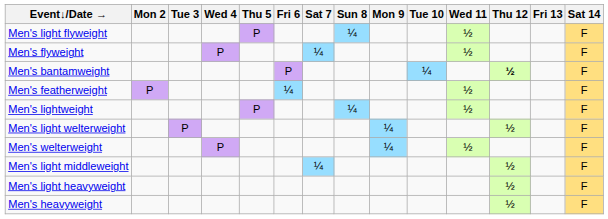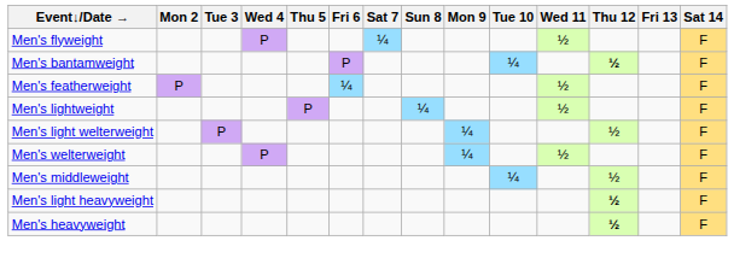 <table class="wikitable" style="margin:0.5em auto; font-size:90%; line-height:1.25em;">
 <tr style="text-align:center;">
 <th>Event↓/Date →</th>
 <th>Mon 2</th>
 <th>Tue 3</th>
 <th>Wed 4</th>
 <th>Thu 5</th>
 <th>Fri 6</th>
 <th>Sat 7</th>
 <th>Sun 8</th>
 <th>Mon 9</th>
 <th>Tue 10</th>
 <th>Wed 11</th>
 <th>Thu 12</th>
 <th>Fri 13</th>
 <th>Sat 14</th>
-</tr>
-<tr style="text-align:center;">
-<td style="text-align:left;"><a href='#'>Men's light flyweight</a></td>
-<td></td>
-<td></td>
-<td></td>
-<td style="background-color:#D0A9F5;">P</td>
-<td></td>
-<td></td>
-<td style="background-color:#97DEFF;">¼</td>
-<td></td>
-<td></td>
-<td style="background-color:#D9FFB2;">½</td>
-<td></td>
-<td></td>
-<td style="background-color:#FFDF80;">F</td>
 </tr>
 <tr style="text-align:center;">
 <td style="text-align:left;"><a href='#'>Men's flyweight</a></td>
 <td></td>
 <td></td>
 <td style="background-color:#D0A9F5;">P</td>
 <td></td>
 <td></td>
 <td style="background-color:#97DEFF;">¼</td>
 <td></td>
 <td></td>
 <td></td>
 <td style="background-color:#D9FFB2;">½</td>
 <td></td>
 <td></td>
 <td style="background-color:#FFDF80;">F</td>
 </tr>
 <tr style="text-align:center;">
 <td style="text-align:left;"><a href='#'>Men's bantamweight</a></td>
 <td></td>
 <td></td>
 <td></td>
 <td></td>
 <td style="background-color:#D0A9F5;">P</td>
 <td></td>
 <td></td>
 <td></td>
 <td style="background-color:#97DEFF;">¼</td>
 <td></td>
 <td style="background-color:#D9FFB2;"><strong>½</strong></td>
 <td></td>
 <td style="background-color:#FFDF80;">F</td>
 </tr>
 <tr style="text-align:center;">
 <td style="text-align:left;"><a href='#'>Men's featherweight</a></td>
 <td style="background-color:#D0A9F5;">P</td>
 <td></td>
 <td></td>
 <td></td>
 <td style="background-color:#97DEFF;">¼</td>
 <td></td>
 <td></td>
 <td></td>
 <td></td>
 <td style="background-color:#D9FFB2;">½</td>
 <td></td>
 <td></td>
 <td style="background-color:#FFDF80;">F</td>
 </tr>
 <tr style="text-align:center;">
 <td style="text-align:left;"><a href='#'>Men's lightweight</a></td>
 <td></td>
 <td></td>
 <td></td>
 <td style="background-color:#D0A9F5;">P</td>
 <td></td>
 <td></td>
 <td style="background-color:#97DEFF;">¼</td>
 <td></td>
 <td></td>
 <td style="background-color:#D9FFB2;">½</td>
 <td></td>
 <td></td>
 <td style="background-color:#FFDF80;">F</td>
 </tr>
 <tr style="text-align:center;">
 <td style="text-align:left;"><a href='#'>Men's light welterweight</a></td>
 <td></td>
 <td style="background-color:#D0A9F5;">P</td>
 <td></td>
 <td></td>
 <td></td>
 <td></td>
 <td></td>
 <td style="background-color:#97DEFF;">¼</td>
 <td></td>
 <td></td>
 <td style="background-color:#D9FFB2;">½</td>
 <td></td>
 <td style="background-color:#FFDF80;">F</td>
 </tr>
 <tr style="text-align:center;">
 <td style="text-align:left;"><a href='#'>Men's welterweight</a></td>
 <td></td>
 <td></td>
 <td style="background-color:#D0A9F5;">P</td>
 <td></td>
 <td></td>
 <td></td>
 <td></td>
 <td style="background-color:#97DEFF;">¼</td>
 <td></td>
 <td style="background-color:#D9FFB2;">½</td>
 <td></td>
 <td></td>
 <td style="background-color:#FFDF80;">F</td>
 </tr>
 <tr style="text-align:center;">
-<td style="text-align:left;"><a href='#'>Men's light middleweight</a></td>
+<td style="text-align:left;"><a href='#'>Men's middleweight</a></td>
+<td></td>
+<td></td>
+<td></td>
 <td></td>
 <td></td>
 <td></td>
 <td></td>
 <td></td>
 <td style="background-color:#97DEFF;">¼</td>
-<td></td>
-<td></td>
-<td></td>
 <td></td>
 <td style="background-color:#D9FFB2;">½</td>
 <td></td>
 <td style="background-color:#FFDF80;">F</td>
 </tr>
 <tr style="text-align:center;">
 <td style="text-align:left;"><a href='#'>Men's light heavyweight</a></td>
 <td></td>
 <td></td>
 <td></td>
 <td></td>
 <td></td>
 <td></td>
 <td></td>
 <td></td>
 <td></td>
 <td></td>
-<td style="background-color:#D9FFB2;">½</td>
+<td style="background-color:#D9FFB2;"><strong>½</strong></td>
 <td></td>
 <td style="background-color:#FFDF80;">F</td>
 </tr>
 <tr style="text-align:center;">
 <td style="text-align:left;"><a href='#'>Men's heavyweight</a></td>
 <td></td>
 <td></td>
 <td></td>
 <td></td>
 <td></td>
 <td></td>
 <td></td>
 <td></td>
 <td></td>
 <td></td>
-<td style="background-color:#D9FFB2;">½</td>
+<td style="background-color:#D9FFB2;"><strong>½</strong></td>
 <td></td>
 <td style="background-color:#FFDF80;">F</td>
 </tr>
 </table>
